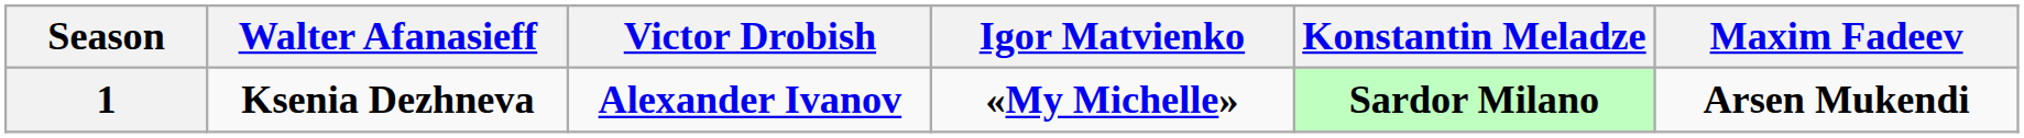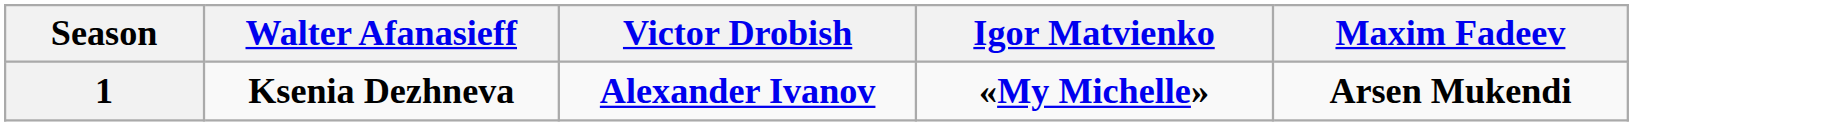 <table class="wikitable" style="text-align:center">
 <tr>
 <th style="width:10%;" scope="col">Season</th>
 <th style="width:18%;" scope="col"><a href='#'>Walter Afanasieff</a></th>
 <th style="width:18%;" scope="col"><a href='#'>Victor Drobish</a></th>
 <th style="width:18%;" scope="col"><a href='#'>Igor Matvienko</a></th>
-<th style="width:18%;" scope="col"><a href='#'>Konstantin Meladze</a></th>
 <th style="width:18%;" scope="col"><a href='#'>Maxim Fadeev</a></th>
 </tr>
 <tr>
 <th scope="row">1</th>
 <td><strong>Ksenia Dezhneva</strong></td>
 <td><strong><a href='#'>Alexander Ivanov</a></strong></td>
 <td><strong>«<a href='#'>My Michelle</a>»</strong></td>
-<td style="background:#BFFFC0;"><strong>Sardor Milano</strong></td>
 <td><strong>Arsen Mukendi</strong></td>
 </tr>
 </table>
